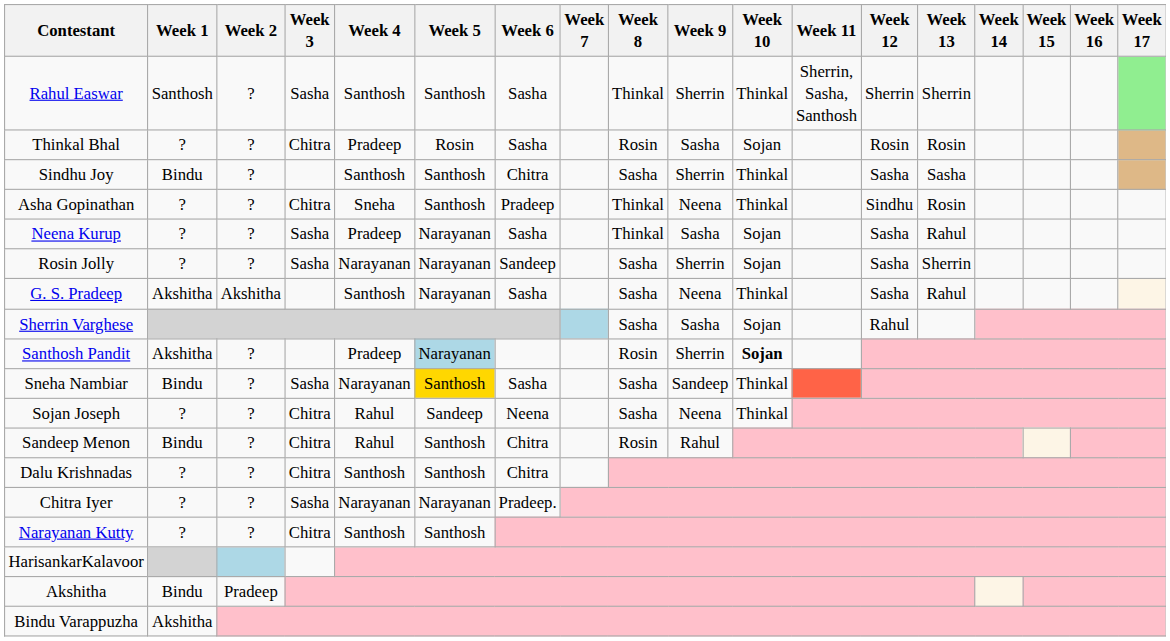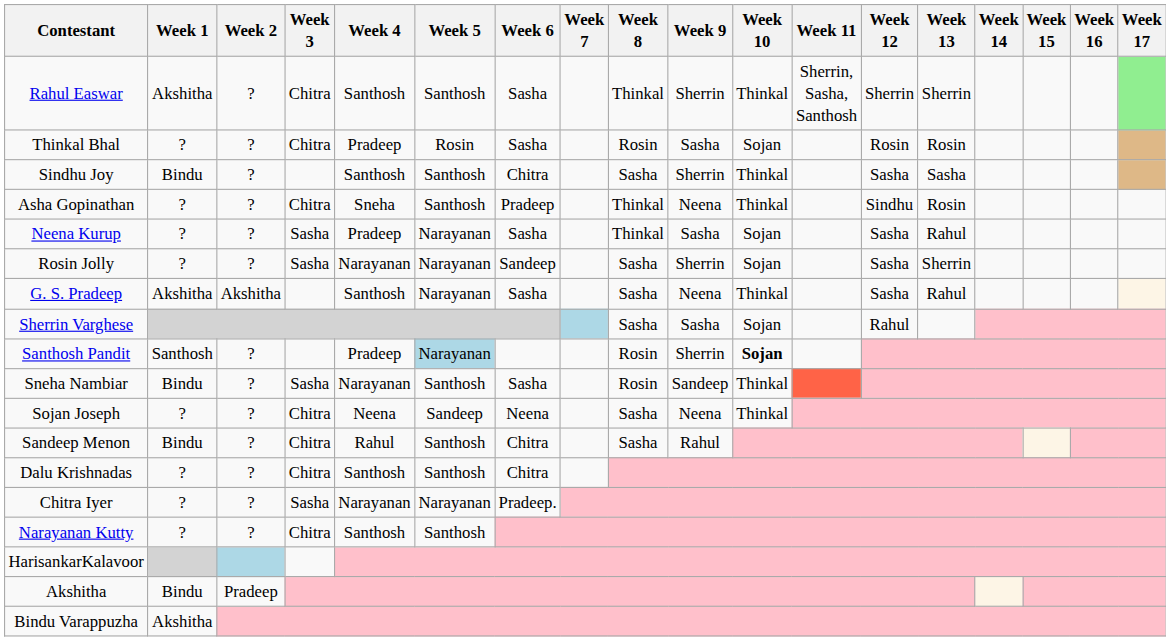 <table class="wikitable" style="text-align:center; font-size:95%; line-height:20px;">
 <tr>
 <th style="width:140px;">Contestant</th>
 <th style="width:55px;">Week 1</th>
 <th style="width:55px;">Week 2</th>
 <th style="width:55px;">Week 3</th>
 <th style="width:55px;">Week 4</th>
 <th style="width:55px;">Week 5</th>
 <th style="width:55px;">Week 6</th>
 <th style="width:55px;">Week 7</th>
 <th style="width:55px;">Week 8</th>
 <th style="width:55px;">Week 9</th>
 <th style="width:55px;">Week 10</th>
 <th style="width:55px;">Week 11</th>
 <th style="width:65px;">Week 12</th>
 <th style="width:55px;">Week 13</th>
 <th style="width:65px;">Week 14</th>
 <th style="width:65px;">Week 15</th>
 <th style="width:65px;">Week 16</th>
 <th style="width:65px;">Week 17</th>
 </tr>
 <tr>
 <td><a href='#'>Rahul Easwar</a></td>
-<td>Santhosh</td>
+<td>Akshitha</td>
 <td>?</td>
-<td>Sasha</td>
+<td>Chitra</td>
 <td>Santhosh</td>
 <td>Santhosh</td>
 <td>Sasha</td>
 <td></td>
 <td>Thinkal</td>
 <td>Sherrin</td>
 <td>Thinkal</td>
 <td>Sherrin, Sasha, Santhosh</td>
 <td>Sherrin</td>
 <td>Sherrin</td>
 <td></td>
 <td></td>
 <td></td>
 <td style="background:lightgreen;"></td>
 </tr>
 <tr>
 <td>Thinkal Bhal</td>
 <td>?</td>
 <td>?</td>
 <td>Chitra</td>
 <td>Pradeep</td>
 <td>Rosin</td>
 <td>Sasha</td>
 <td></td>
 <td>Rosin</td>
 <td>Sasha</td>
 <td>Sojan</td>
 <td></td>
 <td>Rosin</td>
 <td>Rosin</td>
 <td></td>
 <td></td>
 <td></td>
 <td style="background:BurlyWood;"></td>
 </tr>
 <tr>
 <td>Sindhu Joy</td>
 <td>Bindu</td>
 <td>?</td>
 <td></td>
 <td>Santhosh</td>
 <td>Santhosh</td>
 <td>Chitra</td>
 <td></td>
 <td>Sasha</td>
 <td>Sherrin</td>
 <td>Thinkal</td>
 <td></td>
 <td>Sasha</td>
 <td>Sasha</td>
 <td></td>
 <td></td>
 <td></td>
 <td style="background:BurlyWood;"></td>
 </tr>
 <tr>
 <td>Asha Gopinathan</td>
 <td>?</td>
 <td>?</td>
 <td>Chitra</td>
 <td>Sneha</td>
 <td>Santhosh</td>
 <td>Pradeep</td>
 <td></td>
 <td>Thinkal</td>
 <td>Neena</td>
 <td>Thinkal</td>
 <td></td>
 <td>Sindhu</td>
 <td>Rosin</td>
 <td></td>
 <td></td>
 <td></td>
 <td></td>
 </tr>
 <tr>
 <td><a href='#'>Neena Kurup</a></td>
 <td>?</td>
 <td>?</td>
 <td>Sasha</td>
 <td>Pradeep</td>
 <td>Narayanan</td>
 <td>Sasha</td>
 <td></td>
 <td>Thinkal</td>
 <td>Sasha</td>
 <td>Sojan</td>
 <td></td>
 <td>Sasha</td>
 <td>Rahul</td>
 <td></td>
 <td></td>
 <td></td>
 <td></td>
 </tr>
 <tr>
 <td>Rosin Jolly</td>
 <td>?</td>
 <td>?</td>
 <td>Sasha</td>
 <td>Narayanan</td>
 <td>Narayanan</td>
 <td>Sandeep</td>
 <td></td>
 <td>Sasha</td>
 <td>Sherrin</td>
 <td>Sojan</td>
 <td></td>
 <td>Sasha</td>
 <td>Sherrin</td>
 <td></td>
 <td></td>
 <td></td>
 <td></td>
 </tr>
 <tr>
 <td><a href='#'>G. S. Pradeep</a></td>
 <td>Akshitha</td>
 <td>Akshitha</td>
 <td></td>
 <td>Santhosh</td>
 <td>Narayanan</td>
 <td>Sasha</td>
 <td></td>
 <td>Sasha</td>
 <td>Neena</td>
 <td>Thinkal</td>
 <td></td>
 <td>Sasha</td>
 <td>Rahul</td>
 <td></td>
 <td></td>
 <td></td>
 <td style="background:OldLace;"></td>
 </tr>
 <tr>
 <td><a href='#'>Sherrin Varghese</a></td>
 <td style="background:lightgrey;" colspan="6"></td>
 <td style="background:lightblue;"></td>
 <td>Sasha</td>
 <td>Sasha</td>
 <td>Sojan</td>
 <td></td>
 <td>Rahul</td>
 <td></td>
 <td style="background:pink;" colspan="5"></td>
 </tr>
 <tr>
 <td><a href='#'>Santhosh Pandit</a></td>
-<td>Akshitha</td>
+<td>Santhosh</td>
 <td>?</td>
 <td></td>
 <td>Pradeep</td>
 <td style="background:lightblue;">Narayanan</td>
 <td></td>
 <td></td>
 <td>Rosin</td>
 <td>Sherrin</td>
 <td><strong>Sojan</strong></td>
 <td></td>
 <td style="background:pink;" colspan="7"></td>
 </tr>
 <tr>
 <td>Sneha Nambiar</td>
 <td>Bindu</td>
 <td>?</td>
 <td>Sasha</td>
 <td>Narayanan</td>
-<td style="background: gold;">Santhosh</td>
+<td>Santhosh</td>
 <td>Sasha</td>
 <td></td>
-<td>Sasha</td>
+<td>Rosin</td>
 <td>Sandeep</td>
 <td>Thinkal</td>
 <td style="background:tomato;"></td>
 <td style="background:pink;" colspan="8"></td>
 </tr>
 <tr>
 <td>Sojan Joseph</td>
 <td>?</td>
 <td>?</td>
 <td>Chitra</td>
-<td>Rahul</td>
+<td>Neena</td>
 <td>Sandeep</td>
 <td>Neena</td>
 <td></td>
 <td>Sasha</td>
 <td>Neena</td>
 <td>Thinkal</td>
 <td style="background:pink;" colspan="9"></td>
 </tr>
 <tr>
 <td>Sandeep Menon</td>
 <td>Bindu</td>
 <td>?</td>
 <td>Chitra</td>
 <td>Rahul</td>
 <td>Santhosh</td>
 <td>Chitra</td>
 <td></td>
-<td>Rosin</td>
+<td>Sasha</td>
 <td>Rahul</td>
 <td style="background:pink;" colspan="5"></td>
 <td style="background:OldLace;"></td>
 <td style="background:pink;" colspan="3"></td>
 </tr>
 <tr>
 <td>Dalu Krishnadas</td>
 <td>?</td>
 <td>?</td>
 <td>Chitra</td>
 <td>Santhosh</td>
 <td>Santhosh</td>
 <td>Chitra</td>
 <td></td>
 <td style="background:pink;" colspan="11"></td>
 </tr>
 <tr>
 <td>Chitra Iyer</td>
 <td>?</td>
 <td>?</td>
 <td>Sasha</td>
 <td>Narayanan</td>
 <td>Narayanan</td>
 <td>Pradeep.</td>
 <td style="background:pink;" colspan="12"></td>
 </tr>
 <tr>
 <td><a href='#'>Narayanan Kutty</a></td>
 <td>?</td>
 <td>?</td>
 <td>Chitra</td>
 <td>Santhosh</td>
 <td>Santhosh</td>
 <td style="background:pink;" colspan="13"></td>
 </tr>
 <tr>
 <td>HarisankarKalavoor</td>
 <td style="background:lightgrey;"></td>
 <td style="background:lightblue;"></td>
 <td></td>
 <td style="background:pink;" colspan="15"></td>
 </tr>
 <tr>
 <td>Akshitha</td>
 <td>Bindu</td>
 <td>Pradeep</td>
 <td style="background:pink;" colspan="11"></td>
 <td style="background:OldLace;"></td>
 <td style="background:pink;" colspan="4"></td>
 </tr>
 <tr>
 <td>Bindu Varappuzha</td>
 <td>Akshitha</td>
 <td style="background:pink;" colspan="17"></td>
 </tr>
 </table>
